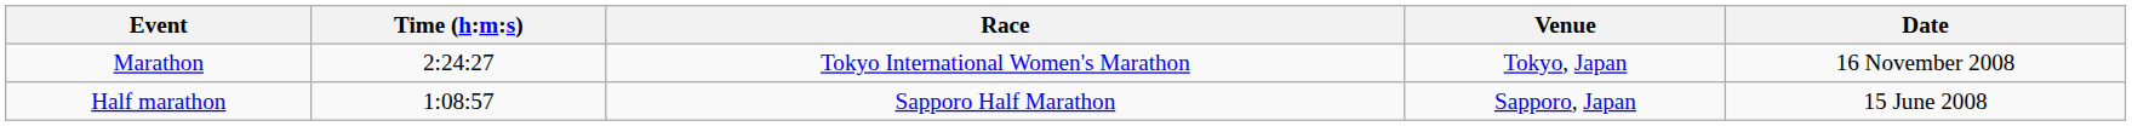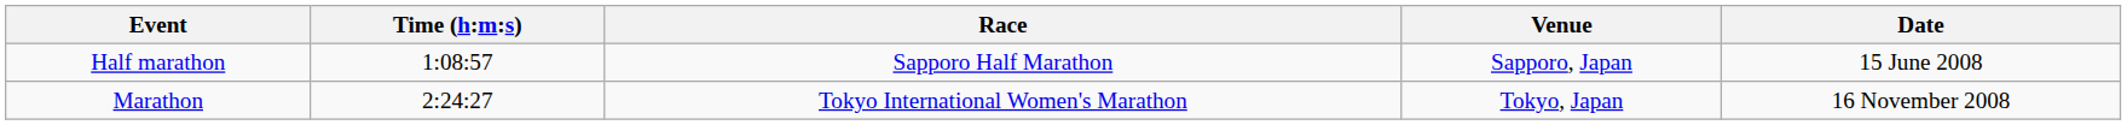 <table class="wikitable" style=" text-align:center; font-size:95%;" width="70%">
 <tr>
 <th>Event</th>
 <th>Time (<a href='#'>h</a>:<a href='#'>m</a>:<a href='#'>s</a>)</th>
 <th>Race</th>
 <th>Venue</th>
 <th>Date</th>
 </tr>
 <tr>
+<td><a href='#'>Half marathon</a></td>
+<td align=center>1:08:57</td>
+<td><a href='#'>Sapporo Half Marathon</a></td>
+<td><a href='#'>Sapporo</a>, <a href='#'>Japan</a></td>
+<td>15 June 2008</td>
+</tr>
+<tr>
 <td><a href='#'>Marathon</a></td>
 <td align=center>2:24:27</td>
 <td><a href='#'>Tokyo International Women's Marathon</a></td>
 <td><a href='#'>Tokyo</a>, <a href='#'>Japan</a></td>
 <td>16 November 2008</td>
 </tr>
-<tr>
-<td><a href='#'>Half marathon</a></td>
-<td align=center>1:08:57</td>
-<td><a href='#'>Sapporo Half Marathon</a></td>
-<td><a href='#'>Sapporo</a>, <a href='#'>Japan</a></td>
-<td>15 June 2008</td>
-</tr>
 </table>
